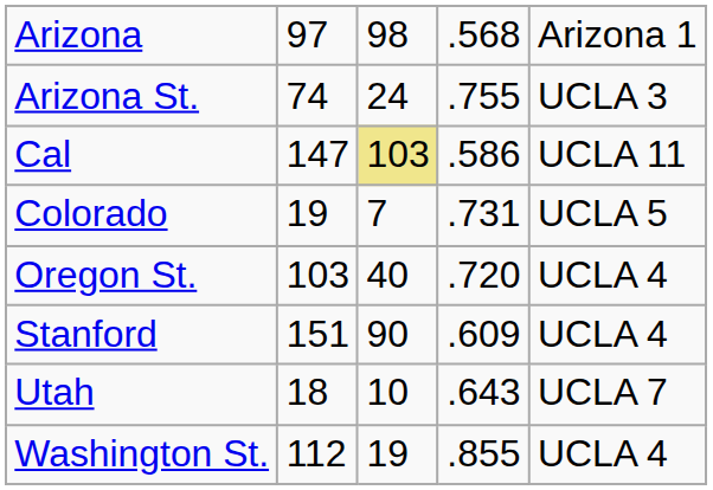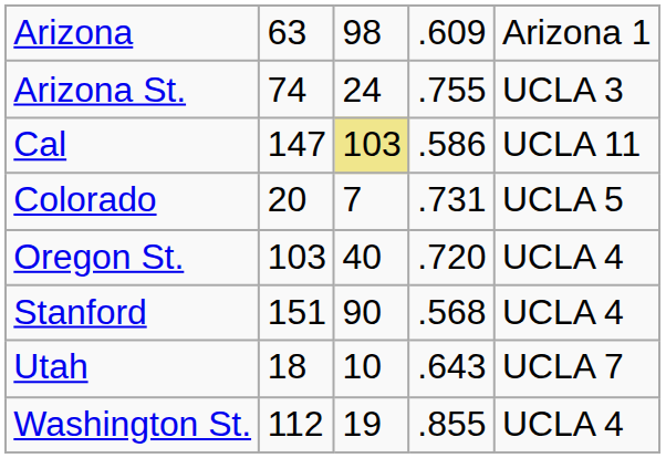 <table class="wikitable sortable">
 <tr>
 </tr>
 <tr>
 <td><a href='#'>Arizona</a></td>
-<td>97</td>
+<td>63</td>
 <td>98</td>
-<td>.568</td>
+<td>.609</td>
 <td>Arizona 1</td>
 </tr>
 <tr>
 <td><a href='#'>Arizona St.</a></td>
 <td>74</td>
 <td>24</td>
 <td>.755</td>
 <td>UCLA 3</td>
 </tr>
 <tr>
 <td><a href='#'>Cal</a></td>
 <td>147</td>
 <td style="background: khaki;">103</td>
 <td>.586</td>
 <td>UCLA 11</td>
 </tr>
 <tr>
 <td><a href='#'>Colorado</a></td>
-<td>19</td>
+<td>20</td>
 <td>7</td>
 <td>.731</td>
 <td>UCLA 5</td>
 </tr>
 <tr>
 <td><a href='#'>Oregon St.</a></td>
 <td>103</td>
 <td>40</td>
 <td>.720</td>
 <td>UCLA 4</td>
 </tr>
 <tr>
 <td><a href='#'>Stanford</a></td>
 <td>151</td>
 <td>90</td>
-<td>.609</td>
+<td>.568</td>
 <td>UCLA 4</td>
 </tr>
 <tr>
 <td><a href='#'>Utah</a></td>
 <td>18</td>
 <td>10</td>
 <td>.643</td>
 <td>UCLA 7</td>
 </tr>
 <tr>
 <td><a href='#'>Washington St.</a></td>
 <td>112</td>
 <td>19</td>
 <td>.855</td>
 <td>UCLA 4</td>
 </tr>
 </table>
